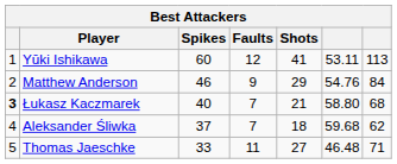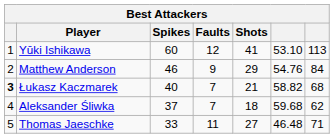 <table class="wikitable sortable" style=font-size:90%>
 <tr>
 <th colspan=7>Best Attackers</th>
 </tr>
 <tr>
 <th></th>
 <th width=158>Player</th>
 <th width=20>Spikes</th>
 <th width=20>Faults</th>
 <th width=20>Shots</th>
 <th width=20></th>
 <th width=20></th>
 </tr>
 <tr>
 <td>1</td>
 <td> <a href='#'>Yūki Ishikawa</a></td>
 <td align=center>60</td>
 <td align=center>12</td>
 <td align=center>41</td>
-<td align=center>53.11</td>
+<td align=center>53.10</td>
 <td align=center>113</td>
 </tr>
 <tr>
 <td>2</td>
 <td> <a href='#'>Matthew Anderson</a></td>
 <td align=center>46</td>
 <td align=center>9</td>
 <td align=center>29</td>
 <td align=center>54.76</td>
 <td align=center>84</td>
 </tr>
 <tr>
 <td><strong>3</strong></td>
 <td> <a href='#'>Łukasz Kaczmarek</a></td>
 <td align=center>40</td>
 <td align=center>7</td>
 <td align=center>21</td>
-<td align=center>58.80</td>
+<td align=center>58.82</td>
 <td align=center>68</td>
 </tr>
 <tr>
 <td>4</td>
 <td> <a href='#'>Aleksander Śliwka</a></td>
 <td align=center>37</td>
 <td align=center>7</td>
 <td align=center>18</td>
 <td align=center>59.68</td>
 <td align=center>62</td>
 </tr>
 <tr>
 <td>5</td>
 <td> <a href='#'>Thomas Jaeschke</a></td>
 <td align=center>33</td>
 <td align=center>11</td>
 <td align=center>27</td>
 <td align=center>46.48</td>
 <td align=center>71</td>
 </tr>
 </table>
